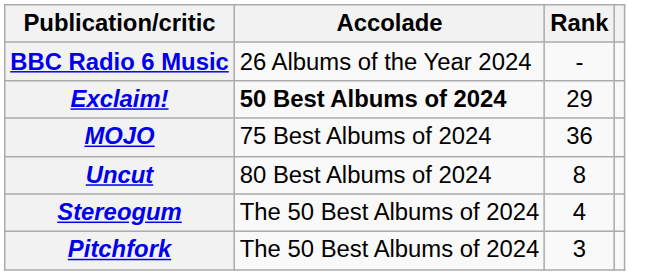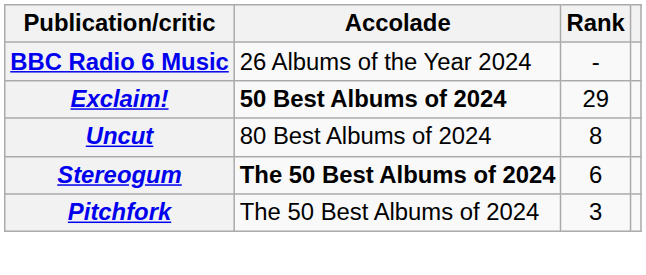 <table class="wikitable sortable plainrowheaders">
 <tr>
 <th scope="col">Publication/critic</th>
 <th scope="col">Accolade</th>
 <th scope="col">Rank</th>
 <th scope="col" class="unsortable"></th>
 </tr>
 <tr>
 <th scope="row"><a href='#'>BBC Radio 6 Music</a></th>
 <td>26 Albums of the Year 2024</td>
 <td style="text-align: center;">-</td>
 <td style="text-align: center;"></td>
 </tr>
 <tr>
 <th scope="row"><em><a href='#'>Exclaim!</a></em></th>
 <td><strong>50 Best Albums of 2024</strong></td>
 <td style="text-align: center;">29</td>
 <td style="text-align: center;"></td>
 </tr>
 <tr>
-<th scope="row"><em><a href='#'>MOJO</a></em></th>
-<td>75 Best Albums of 2024</td>
-<td style="text-align: center;">36</td>
-<td style="text-align: center;"></td>
-</tr>
-<tr>
 <th scope="row"><em><a href='#'>Uncut</a></em></th>
 <td>80 Best Albums of 2024</td>
 <td style="text-align: center;">8</td>
 <td style="text-align: center;"></td>
 </tr>
 <tr>
 <th scope="row"><em><a href='#'>Stereogum</a></em></th>
-<td>The 50 Best Albums of 2024</td>
-<td style="text-align: center;">4</td>
+<td><strong>The 50 Best Albums of 2024</strong></td>
+<td style="text-align: center;">6</td>
 <td style="text-align: center;"></td>
 </tr>
 <tr>
 <th scope="row"><em><a href='#'>Pitchfork</a></em></th>
 <td>The 50 Best Albums of 2024</td>
 <td style="text-align: center;">3</td>
 <td style="text-align: center;"></td>
 </tr>
 </table>
